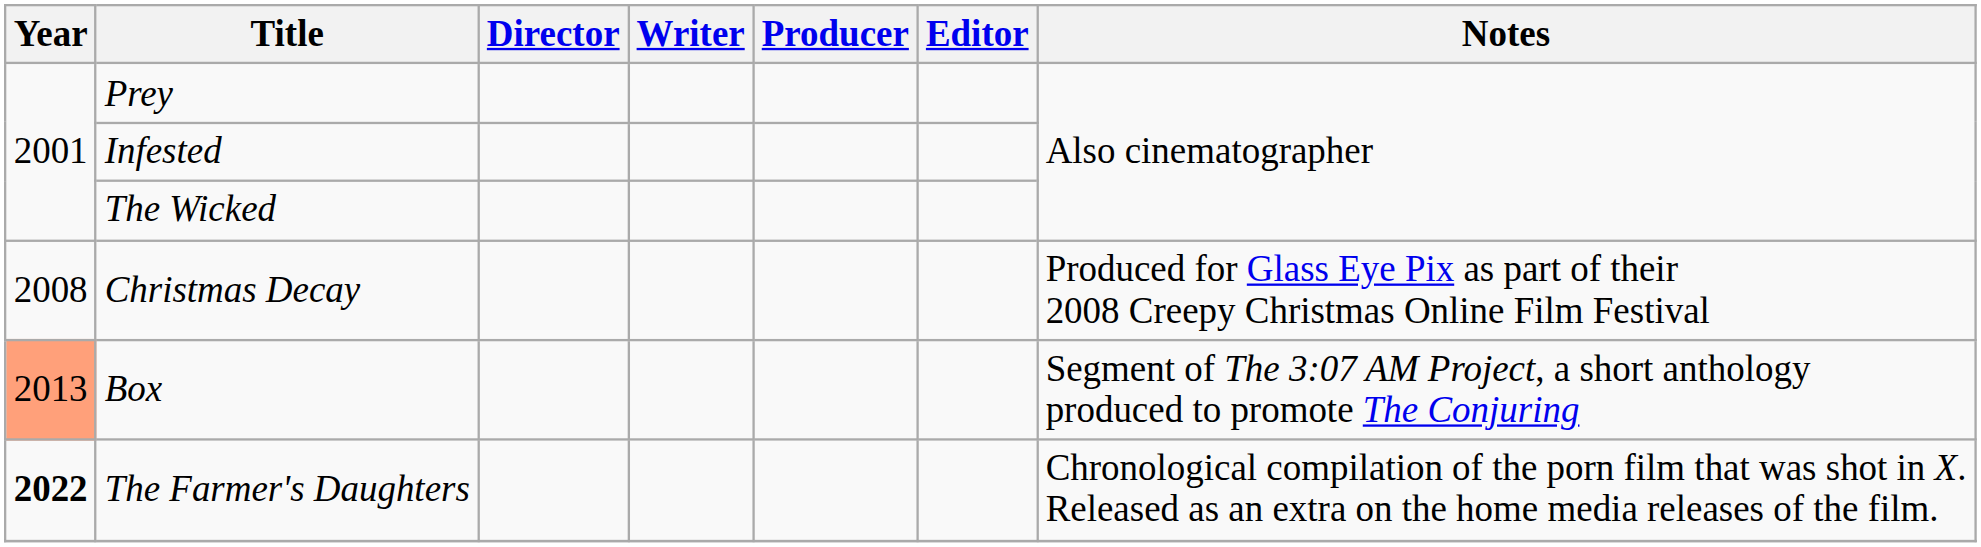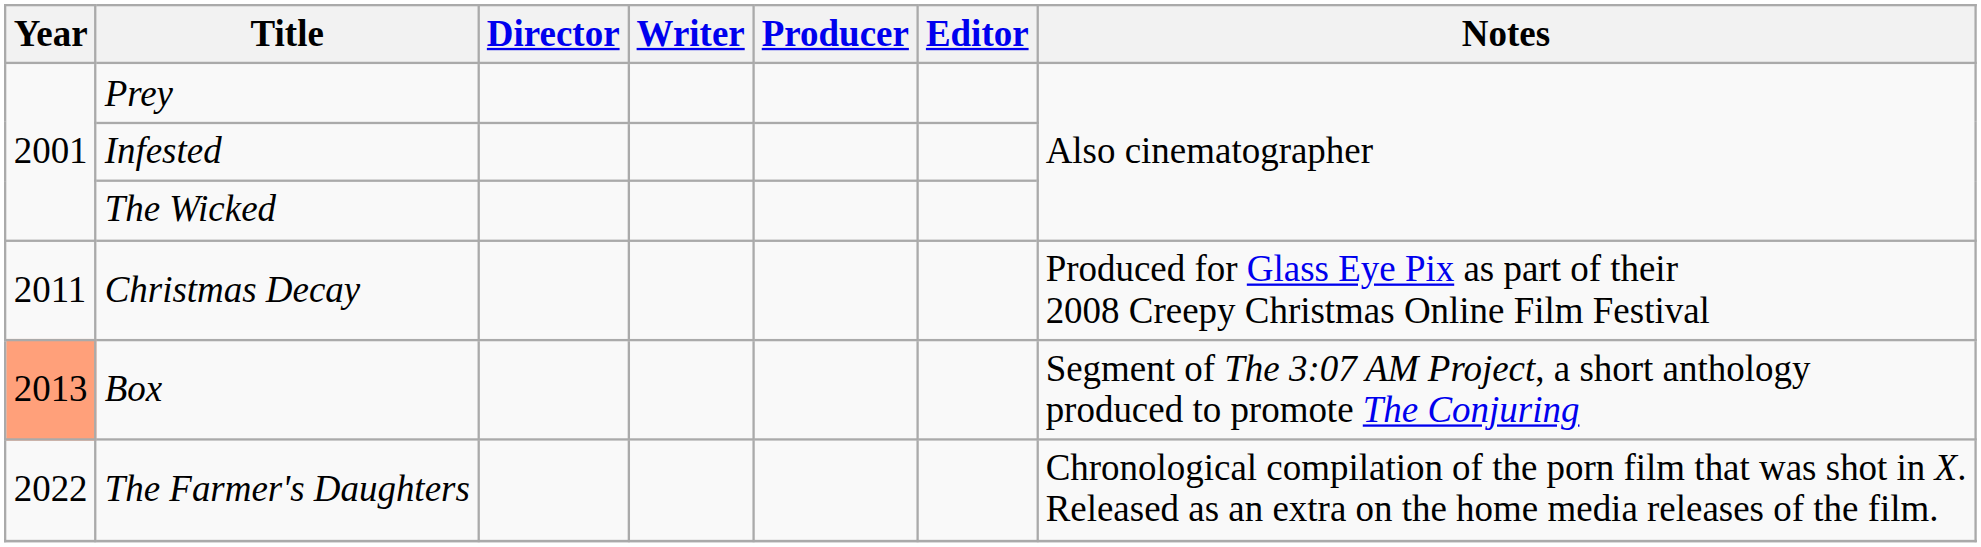 <table class="wikitable">
 <tr>
 <th scope="col">Year</th>
 <th scope="col">Title</th>
 <th scope="col"><a href='#'>Director</a></th>
 <th scope="col"><a href='#'>Writer</a></th>
 <th scope="col"><a href='#'>Producer</a></th>
 <th scope="col"><a href='#'>Editor</a></th>
 <th scope="col">Notes</th>
 </tr>
 <tr>
 <td rowspan="3">2001</td>
 <td scope="row"><em>Prey</em></td>
 <td></td>
 <td></td>
 <td></td>
 <td></td>
 <td rowspan=3>Also cinematographer</td>
 </tr>
 <tr>
 <td scope="row"><em>Infested</em></td>
 <td></td>
 <td></td>
 <td></td>
 <td></td>
 </tr>
 <tr>
 <td scope="row"><em>The Wicked</em></td>
 <td></td>
 <td></td>
 <td></td>
 <td></td>
 </tr>
 <tr>
-<td>2008</td>
+<td>2011</td>
 <td scope="row"><em>Christmas Decay</em></td>
 <td></td>
 <td></td>
 <td></td>
 <td></td>
 <td>Produced for <a href='#'>Glass Eye Pix</a> as part of their<br>2008 Creepy Christmas Online Film Festival</td>
 </tr>
 <tr>
 <td style="background: lightsalmon;">2013</td>
 <td scope="row"><em>Box</em></td>
 <td></td>
 <td></td>
 <td></td>
 <td></td>
 <td>Segment of <em>The 3:07 AM Project</em>, a short anthology<br>produced to promote <em><a href='#'>The Conjuring</a></em></td>
 </tr>
 <tr>
-<td><strong>2022</strong></td>
+<td>2022</td>
 <td scope="row"><em>The Farmer's Daughters</em></td>
 <td></td>
 <td></td>
 <td></td>
 <td></td>
 <td>Chronological compilation of the porn film that was shot in <em>X</em>.<br>Released as an extra on the home media releases of the film.</td>
 </tr>
 <tr>
 </tr>
 </table>
